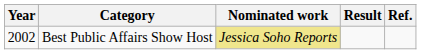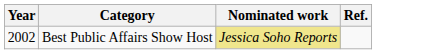 <table class="wikitable plainrowheaders sortable">
 <tr>
 <th>Year</th>
 <th>Category</th>
 <th>Nominated work</th>
-<th>Result</th>
 <th>Ref.</th>
 </tr>
 <tr>
 <td>2002</td>
 <td>Best Public Affairs Show Host</td>
 <td style="background: khaki;"><em>Jessica Soho Reports</em></td>
 <td></td>
-<td></td>
 </tr>
 </table>
